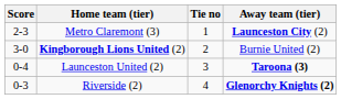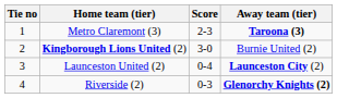 <table class="wikitable" style="text-align:center">
 <tr>
+<th>Tie no</th>
+<th>Home team (tier)</th>
 <th>Score</th>
-<th>Home team (tier)</th>
-<th>Tie no</th>
 <th>Away team (tier)</th>
 </tr>
 <tr>
+<td>1</td>
+<td><a href='#'>Metro Claremont</a> (3)</td>
 <td>2-3</td>
-<td><a href='#'>Metro Claremont</a> (3)</td>
-<td>1</td>
+<td><strong><a href='#'>Taroona</a> (3)</strong></td>
+</tr>
+<tr>
+<td>2</td>
+<td><strong><a href='#'>Kingborough Lions United</a></strong> (2)</td>
+<td>3-0</td>
+<td><a href='#'>Burnie United</a> (2)</td>
+</tr>
+<tr>
+<td>3</td>
+<td><a href='#'>Launceston United</a> (2)</td>
+<td>0-4</td>
 <td><strong><a href='#'>Launceston City</a></strong> (2)</td>
 </tr>
 <tr>
-<td>3-0</td>
-<td><strong><a href='#'>Kingborough Lions United</a></strong> (2)</td>
-<td>2</td>
-<td><a href='#'>Burnie United</a> (2)</td>
-</tr>
-<tr>
-<td>0-4</td>
-<td><a href='#'>Launceston United</a> (2)</td>
-<td>3</td>
-<td><strong><a href='#'>Taroona</a> (3)</strong></td>
-</tr>
-<tr>
+<td>4</td>
+<td><a href='#'>Riverside</a> (2)</td>
 <td>0-3</td>
-<td><a href='#'>Riverside</a> (2)</td>
-<td>4</td>
 <td><strong><a href='#'>Glenorchy Knights</a> (2)</strong></td>
 </tr>
 </table>
